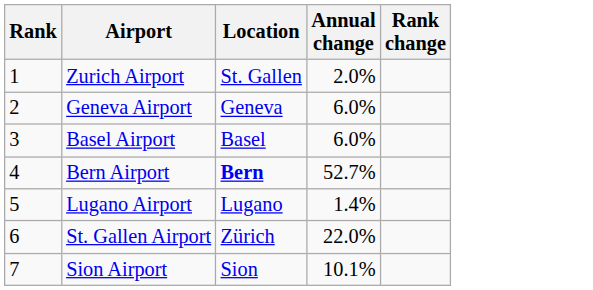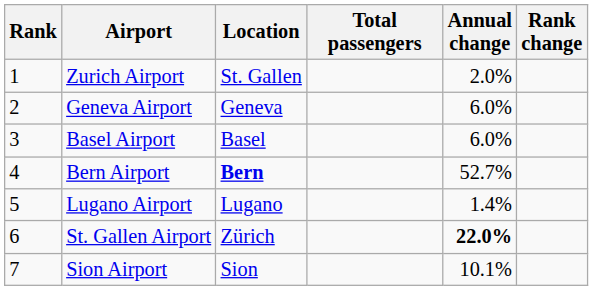 <table class="wikitable">
 <tr>
 <th>Rank</th>
 <th>Airport</th>
 <th>Location</th>
+<th style="width:100px">Total<br>passengers</th>
 <th>Annual<br>change</th>
 <th>Rank<br>change</th>
 </tr>
 <tr>
 <td>1</td>
 <td><a href='#'>Zurich Airport</a></td>
 <td><a href='#'>St. Gallen</a></td>
+<td align="right"></td>
 <td align="right">2.0%</td>
 <td style="text-align:center;"></td>
 </tr>
 <tr>
 <td>2</td>
 <td><a href='#'>Geneva Airport</a></td>
 <td><a href='#'>Geneva</a></td>
+<td align="right"></td>
 <td align="right">6.0%</td>
 <td style="text-align:center;"></td>
 </tr>
 <tr>
 <td>3</td>
 <td><a href='#'>Basel Airport</a></td>
 <td><a href='#'>Basel</a></td>
+<td align="right"></td>
 <td align="right">6.0%</td>
 <td style="text-align:center;"></td>
 </tr>
 <tr>
 <td>4</td>
 <td><a href='#'>Bern Airport</a></td>
 <td><strong><a href='#'>Bern</a></strong></td>
+<td align="right"></td>
 <td align="right">52.7%</td>
 <td style="text-align:center;"></td>
 </tr>
 <tr>
 <td>5</td>
 <td><a href='#'>Lugano Airport</a></td>
 <td><a href='#'>Lugano</a></td>
+<td align="right"></td>
 <td align="right">1.4%</td>
 <td style="text-align:center;"></td>
 </tr>
 <tr>
 <td>6</td>
 <td><a href='#'>St. Gallen Airport</a></td>
 <td><a href='#'>Zürich</a></td>
-<td align="right">22.0%</td>
+<td align="right"></td>
+<td align="right"><strong>22.0%</strong></td>
 <td style="text-align:center;"></td>
 </tr>
 <tr>
 <td>7</td>
 <td><a href='#'>Sion Airport</a></td>
 <td><a href='#'>Sion</a></td>
+<td align="right"></td>
 <td align="right">10.1%</td>
 <td style="text-align:center;"></td>
 </tr>
 </table>
